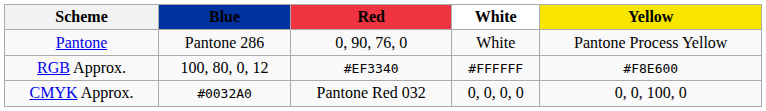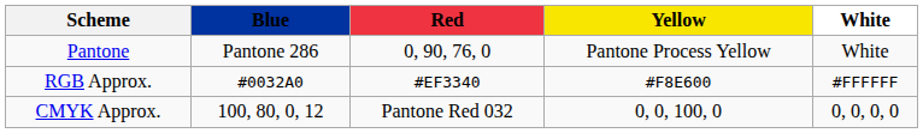 <table class=wikitable width=60% style="text-align:center;">
 <tr>
 <th>Scheme</th>
 <th style="background:#0032A0">Blue</th>
 <th style="background:#EF3340">Red</th>
+<th style="background:#F8E600">Yellow</th>
 <th style="background:#FFFFFF">White</th>
-<th style="background:#F8E600">Yellow</th>
 </tr>
 <tr>
 <td><a href='#'>Pantone</a></td>
 <td>Pantone 286</td>
 <td>0, 90, 76, 0</td>
+<td>Pantone Process Yellow</td>
 <td>White</td>
-<td>Pantone Process Yellow</td>
 </tr>
 <tr>
 <td><a href='#'>RGB</a> Approx.</td>
-<td>100, 80, 0, 12</td>
+<td><code>#0032A0</code></td>
 <td><code>#EF3340</code></td>
+<td><code>#F8E600</code></td>
 <td><code>#FFFFFF</code></td>
-<td><code>#F8E600</code></td>
 </tr>
 <tr>
 <td><a href='#'>CMYK</a> Approx.</td>
-<td><code>#0032A0</code></td>
+<td>100, 80, 0, 12</td>
 <td>Pantone Red 032</td>
+<td>0, 0, 100, 0</td>
 <td>0, 0, 0, 0</td>
-<td>0, 0, 100, 0</td>
 </tr>
 </table>
